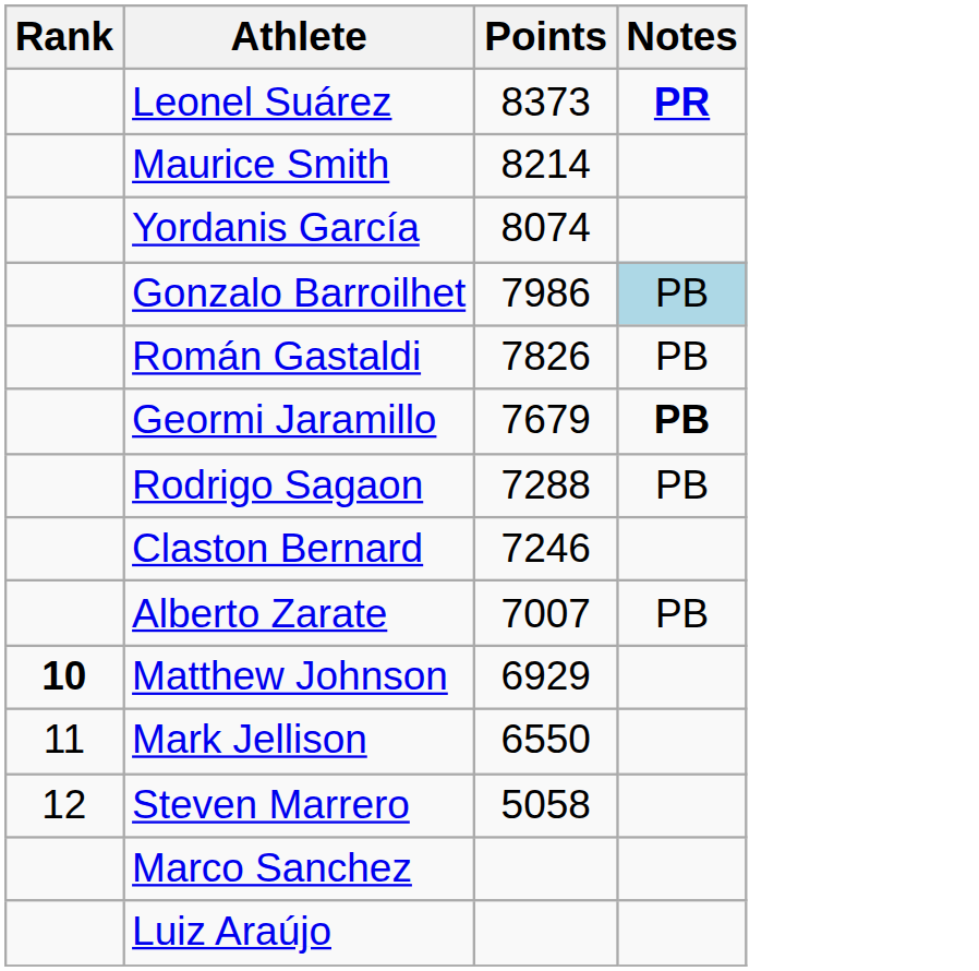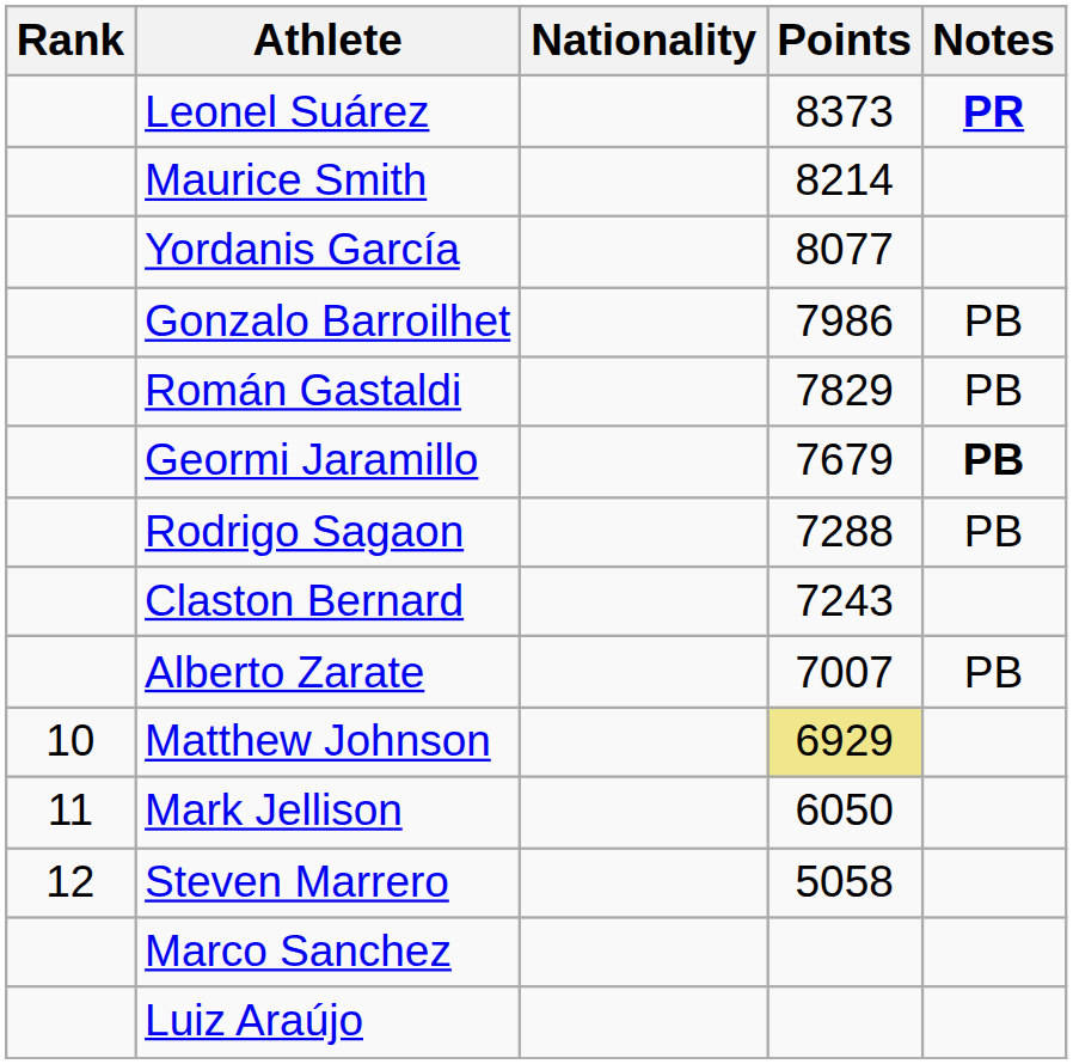 <table class="wikitable sortable" style="text-align:center">
 <tr>
 <th>Rank</th>
 <th>Athlete</th>
+<th>Nationality</th>
 <th>Points</th>
 <th>Notes</th>
 </tr>
 <tr>
 <td></td>
 <td align=left><a href='#'>Leonel Suárez</a></td>
+<td align=left></td>
 <td>8373</td>
 <td><strong><a href='#'>PR</a></strong></td>
 </tr>
 <tr>
 <td></td>
 <td align=left><a href='#'>Maurice Smith</a></td>
+<td align=left></td>
 <td>8214</td>
 <td></td>
 </tr>
 <tr>
 <td></td>
 <td align=left><a href='#'>Yordanis García</a></td>
-<td>8074</td>
+<td align=left></td>
+<td>8077</td>
 <td></td>
 </tr>
 <tr>
 <td></td>
 <td align=left><a href='#'>Gonzalo Barroilhet</a></td>
+<td align=left></td>
 <td>7986</td>
-<td style="background: lightblue;">PB</td>
+<td>PB</td>
 </tr>
 <tr>
 <td></td>
 <td align=left><a href='#'>Román Gastaldi</a></td>
-<td>7826</td>
+<td align=left></td>
+<td>7829</td>
 <td>PB</td>
 </tr>
 <tr>
 <td></td>
 <td align=left><a href='#'>Geormi Jaramillo</a></td>
+<td align=left></td>
 <td>7679</td>
 <td><strong>PB</strong></td>
 </tr>
 <tr>
 <td></td>
 <td align=left><a href='#'>Rodrigo Sagaon</a></td>
+<td align=left></td>
 <td>7288</td>
 <td>PB</td>
 </tr>
 <tr>
 <td></td>
 <td align=left><a href='#'>Claston Bernard</a></td>
-<td>7246</td>
+<td align=left></td>
+<td>7243</td>
 <td></td>
 </tr>
 <tr>
 <td></td>
 <td align=left><a href='#'>Alberto Zarate</a></td>
+<td align=left></td>
 <td>7007</td>
 <td>PB</td>
 </tr>
 <tr>
-<td><strong>10</strong></td>
+<td>10</td>
 <td align=left><a href='#'>Matthew Johnson</a></td>
-<td>6929</td>
+<td align=left></td>
+<td style="background: khaki;">6929</td>
 <td></td>
 </tr>
 <tr>
 <td>11</td>
 <td align=left><a href='#'>Mark Jellison</a></td>
-<td>6550</td>
+<td align=left></td>
+<td>6050</td>
 <td></td>
 </tr>
 <tr>
 <td>12</td>
 <td align=left><a href='#'>Steven Marrero</a></td>
+<td align=left></td>
 <td>5058</td>
 <td></td>
 </tr>
 <tr>
 <td></td>
 <td align=left><a href='#'>Marco Sanchez</a></td>
+<td align=left></td>
 <td></td>
 <td></td>
 </tr>
 <tr>
 <td></td>
 <td align=left><a href='#'>Luiz Araújo</a></td>
+<td align=left></td>
 <td></td>
 <td></td>
 </tr>
 </table>
